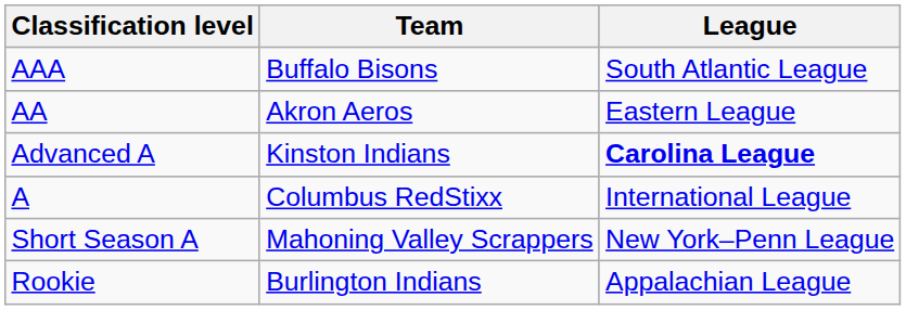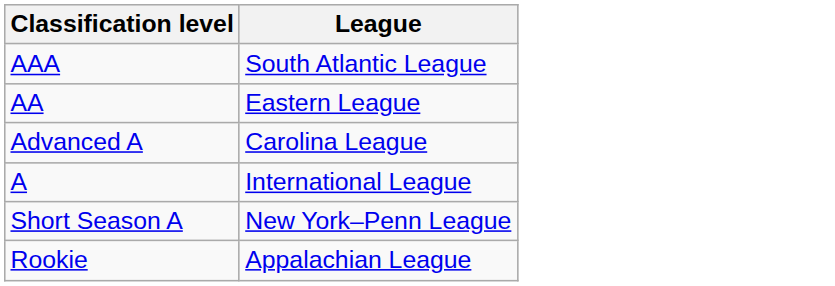 <table class="wikitable">
 <tr>
 <th>Classification level</th>
-<th>Team</th>
 <th>League</th>
 </tr>
 <tr>
 <td><a href='#'>AAA</a></td>
-<td><a href='#'>Buffalo Bisons</a></td>
 <td><a href='#'>South Atlantic League</a></td>
 </tr>
 <tr>
 <td><a href='#'>AA</a></td>
-<td><a href='#'>Akron Aeros</a></td>
 <td><a href='#'>Eastern League</a></td>
 </tr>
 <tr>
 <td><a href='#'>Advanced A</a></td>
-<td><a href='#'>Kinston Indians</a></td>
-<td><strong><a href='#'>Carolina League</a></strong></td>
+<td><a href='#'>Carolina League</a></td>
 </tr>
 <tr>
 <td><a href='#'>A</a></td>
-<td><a href='#'>Columbus RedStixx</a></td>
 <td><a href='#'>International League</a></td>
 </tr>
 <tr>
 <td><a href='#'>Short Season A</a></td>
-<td><a href='#'>Mahoning Valley Scrappers</a></td>
 <td><a href='#'>New York–Penn League</a></td>
 </tr>
 <tr>
 <td><a href='#'>Rookie</a></td>
-<td><a href='#'>Burlington Indians</a></td>
 <td><a href='#'>Appalachian League</a></td>
 </tr>
 </table>
